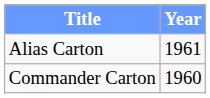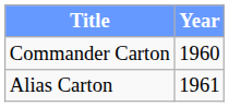 <table class="wikitable">
 <tr>
 <th style="background:#6699ff;color:white;">Title</th>
 <th style="background:#6699ff;color:white;">Year</th>
 </tr>
 <tr>
+<td>Commander Carton</td>
+<td>1960</td>
+</tr>
+<tr>
 <td>Alias Carton</td>
 <td>1961</td>
 </tr>
-<tr>
-<td>Commander Carton</td>
-<td>1960</td>
-</tr>
 </table>
